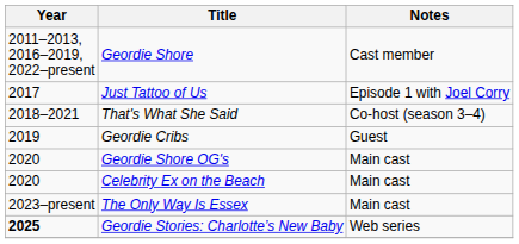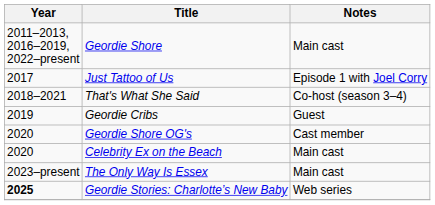 <table class="wikitable">
 <tr>
 <th>Year</th>
 <th>Title</th>
 <th>Notes</th>
 </tr>
 <tr>
 <td>2011–2013,<br>2016–2019,<br>2022–present</td>
 <td><em><a href='#'>Geordie Shore</a></em></td>
-<td>Cast member</td>
+<td>Main cast</td>
 </tr>
 <tr>
 <td>2017</td>
 <td><em><a href='#'>Just Tattoo of Us</a></em></td>
 <td>Episode 1 with <a href='#'>Joel Corry</a></td>
 </tr>
 <tr>
 <td>2018–2021</td>
 <td><em>That's What She Said</em></td>
 <td>Co-host (season 3–4)</td>
 </tr>
 <tr>
 <td>2019</td>
 <td><em>Geordie Cribs</em></td>
 <td>Guest</td>
 </tr>
 <tr>
 <td>2020</td>
 <td><em><a href='#'>Geordie Shore OG's</a></em></td>
-<td>Main cast</td>
+<td>Cast member</td>
 </tr>
 <tr>
 <td>2020</td>
 <td><em><a href='#'>Celebrity Ex on the Beach</a></em></td>
 <td>Main cast</td>
 </tr>
 <tr>
 <td>2023–present</td>
 <td><em><a href='#'>The Only Way Is Essex</a></em></td>
 <td>Main cast</td>
 </tr>
 <tr>
 <td><strong>2025</strong></td>
 <td><em><a href='#'>Geordie Stories: Charlotte’s New Baby</a></em></td>
 <td>Web series</td>
 </tr>
 <tr>
 </tr>
 </table>
